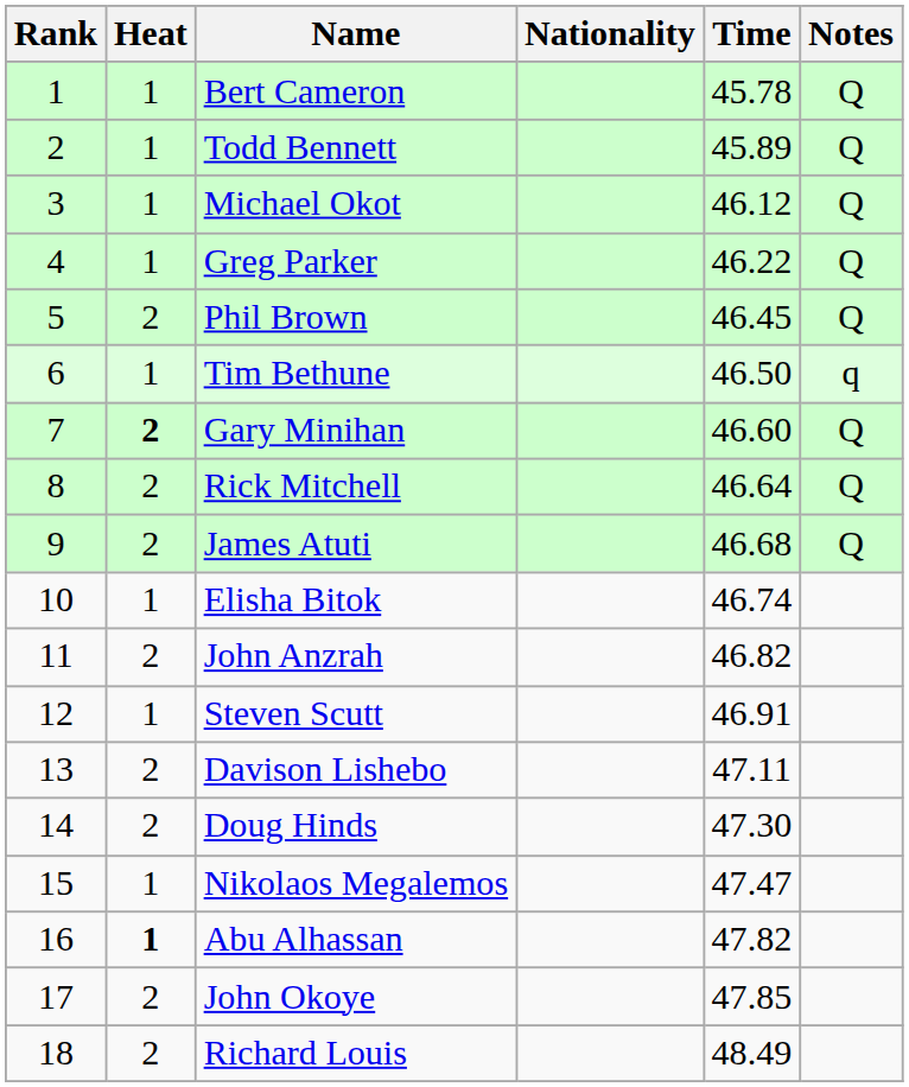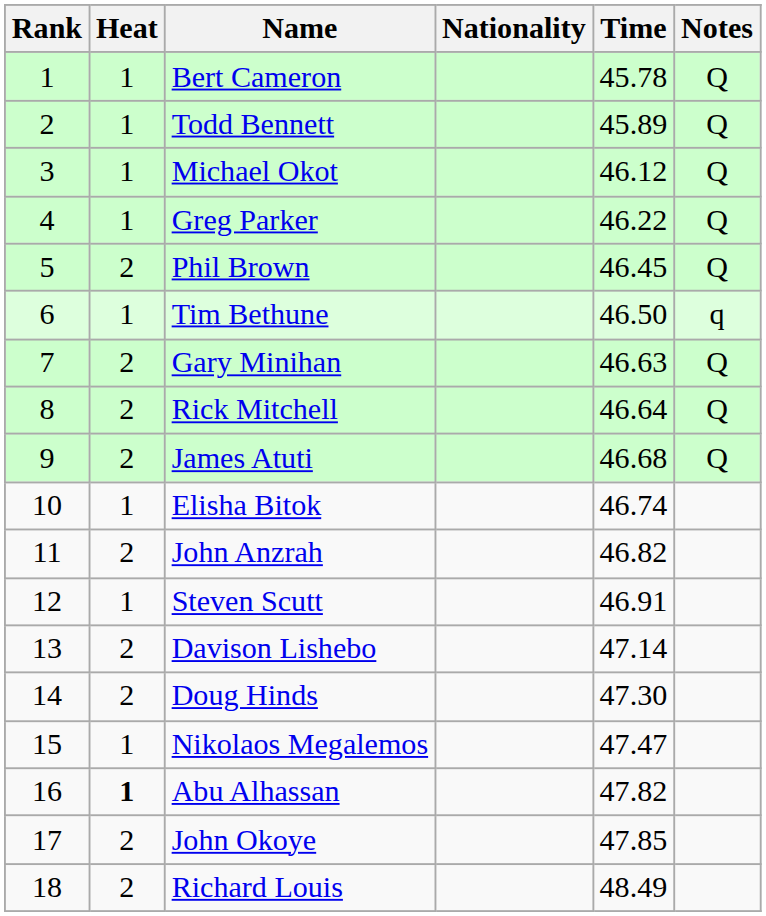 <table class="wikitable sortable" style="text-align:center">
 <tr>
 <th>Rank</th>
 <th>Heat</th>
 <th>Name</th>
 <th>Nationality</th>
 <th>Time</th>
 <th>Notes</th>
 </tr>
 <tr bgcolor=ccffcc>
 <td>1</td>
 <td>1</td>
 <td align=left><a href='#'>Bert Cameron</a></td>
 <td align=left></td>
 <td>45.78</td>
 <td>Q</td>
 </tr>
 <tr bgcolor=ccffcc>
 <td>2</td>
 <td>1</td>
 <td align=left><a href='#'>Todd Bennett</a></td>
 <td align=left></td>
 <td>45.89</td>
 <td>Q</td>
 </tr>
 <tr bgcolor=ccffcc>
 <td>3</td>
 <td>1</td>
 <td align=left><a href='#'>Michael Okot</a></td>
 <td align=left></td>
 <td>46.12</td>
 <td>Q</td>
 </tr>
 <tr bgcolor=ccffcc>
 <td>4</td>
 <td>1</td>
 <td align=left><a href='#'>Greg Parker</a></td>
 <td align=left></td>
 <td>46.22</td>
 <td>Q</td>
 </tr>
 <tr bgcolor=ccffcc>
 <td>5</td>
 <td>2</td>
 <td align=left><a href='#'>Phil Brown</a></td>
 <td align=left></td>
 <td>46.45</td>
 <td>Q</td>
 </tr>
 <tr bgcolor=ddffdd>
 <td>6</td>
 <td>1</td>
 <td align=left><a href='#'>Tim Bethune</a></td>
 <td align=left></td>
 <td>46.50</td>
 <td>q</td>
 </tr>
 <tr bgcolor=ccffcc>
 <td>7</td>
-<td><strong>2</strong></td>
+<td>2</td>
 <td align=left><a href='#'>Gary Minihan</a></td>
 <td align=left></td>
-<td>46.60</td>
+<td>46.63</td>
 <td>Q</td>
 </tr>
 <tr bgcolor=ccffcc>
 <td>8</td>
 <td>2</td>
 <td align=left><a href='#'>Rick Mitchell</a></td>
 <td align=left></td>
 <td>46.64</td>
 <td>Q</td>
 </tr>
 <tr bgcolor=ccffcc>
 <td>9</td>
 <td>2</td>
 <td align=left><a href='#'>James Atuti</a></td>
 <td align=left></td>
 <td>46.68</td>
 <td>Q</td>
 </tr>
 <tr>
 <td>10</td>
 <td>1</td>
 <td align=left><a href='#'>Elisha Bitok</a></td>
 <td align=left></td>
 <td>46.74</td>
 <td></td>
 </tr>
 <tr>
 <td>11</td>
 <td>2</td>
 <td align=left><a href='#'>John Anzrah</a></td>
 <td align=left></td>
 <td>46.82</td>
 <td></td>
 </tr>
 <tr>
 <td>12</td>
 <td>1</td>
 <td align=left><a href='#'>Steven Scutt</a></td>
 <td align=left></td>
 <td>46.91</td>
 <td></td>
 </tr>
 <tr>
 <td>13</td>
 <td>2</td>
 <td align=left><a href='#'>Davison Lishebo</a></td>
 <td align=left></td>
-<td>47.11</td>
+<td>47.14</td>
 <td></td>
 </tr>
 <tr>
 <td>14</td>
 <td>2</td>
 <td align=left><a href='#'>Doug Hinds</a></td>
 <td align=left></td>
 <td>47.30</td>
 <td></td>
 </tr>
 <tr>
 <td>15</td>
 <td>1</td>
 <td align=left><a href='#'>Nikolaos Megalemos</a></td>
 <td align=left></td>
 <td>47.47</td>
 <td></td>
 </tr>
 <tr>
 <td>16</td>
 <td><strong>1</strong></td>
 <td align=left><a href='#'>Abu Alhassan</a></td>
 <td align=left></td>
 <td>47.82</td>
 <td></td>
 </tr>
 <tr>
 <td>17</td>
 <td>2</td>
 <td align=left><a href='#'>John Okoye</a></td>
 <td align=left></td>
 <td>47.85</td>
 <td></td>
 </tr>
 <tr>
 <td>18</td>
 <td>2</td>
 <td align=left><a href='#'>Richard Louis</a></td>
 <td align=left></td>
 <td>48.49</td>
 <td></td>
 </tr>
 </table>
